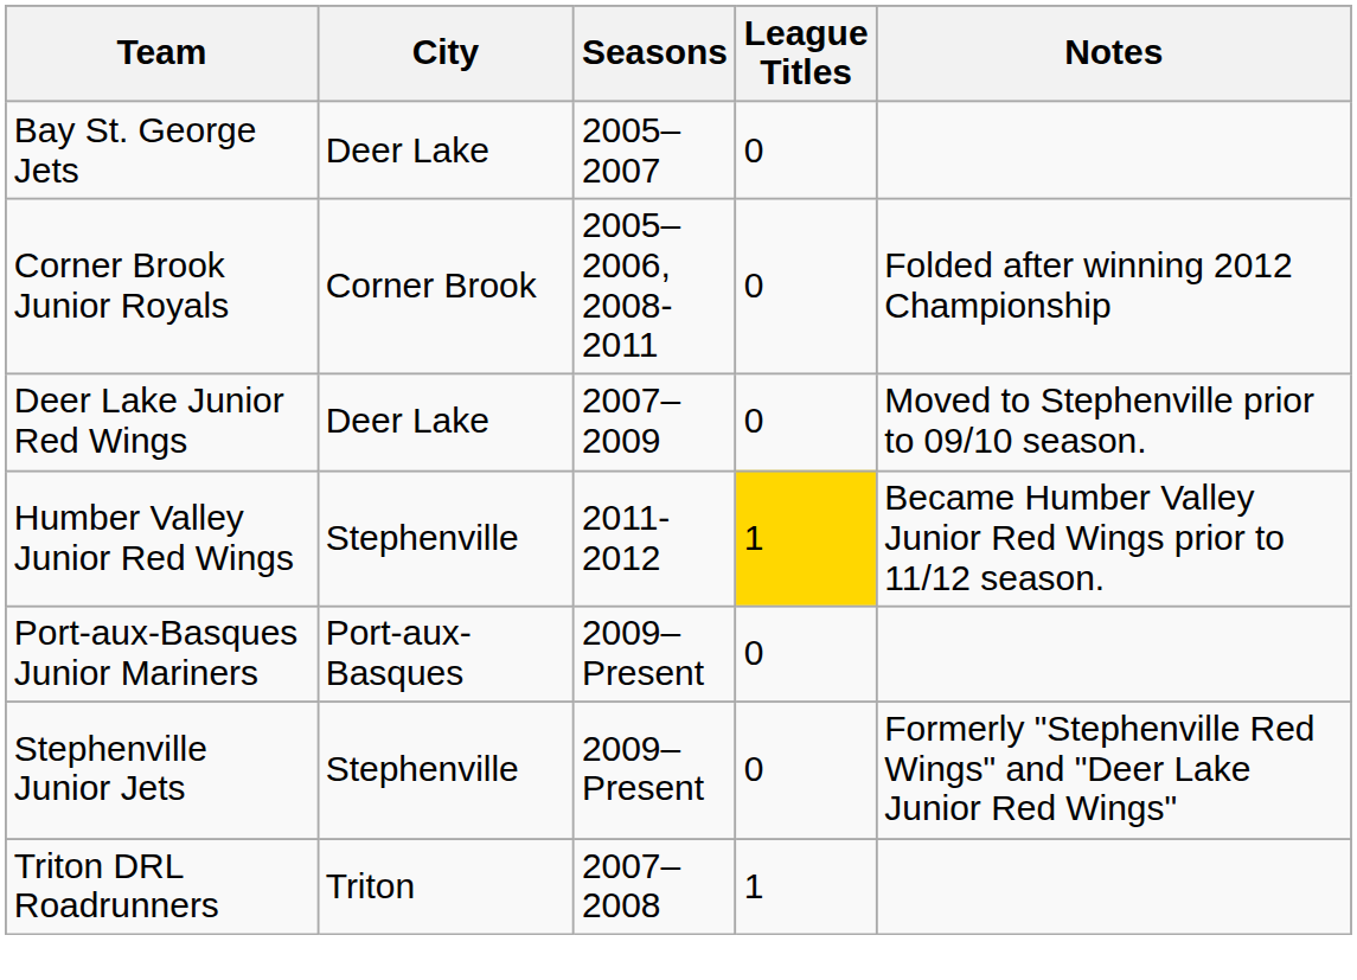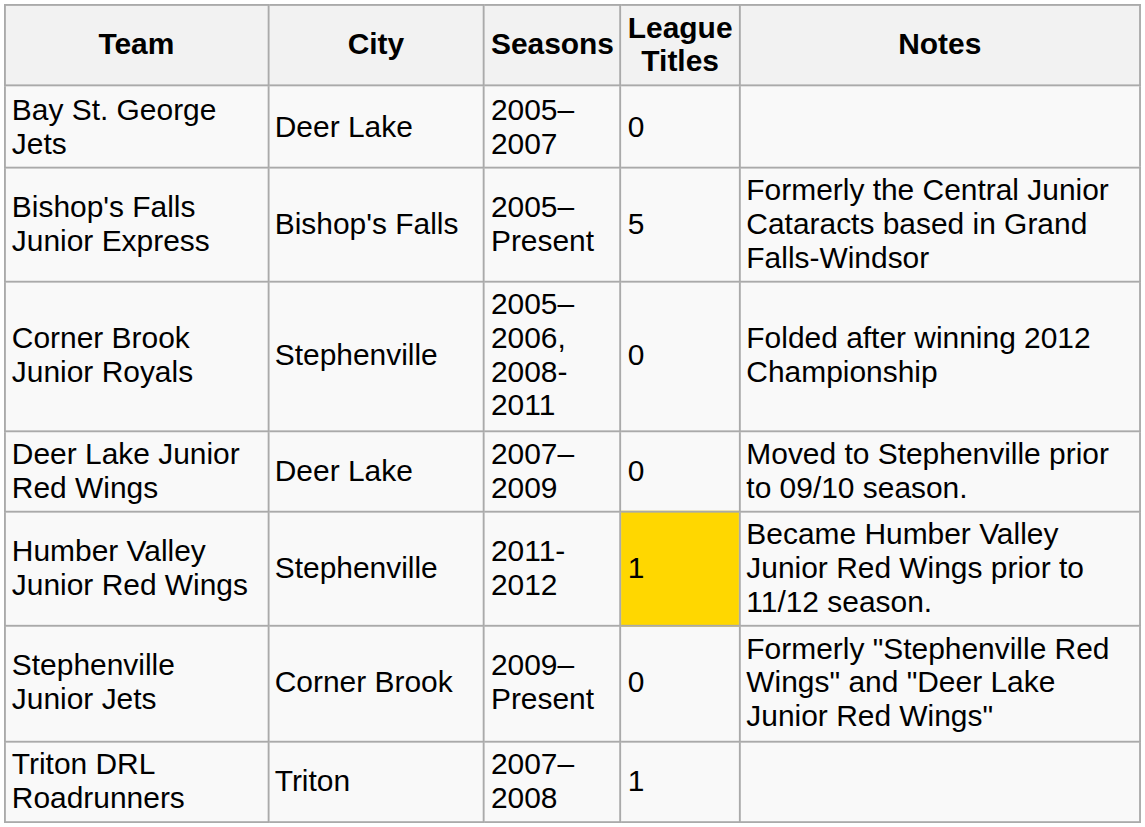 <table class="wikitable">
 <tr>
 <th bgcolor="#DDDDFF" width="25%">Team</th>
 <th bgcolor="#DDDDFF" width="20%">City</th>
 <th bgcolor="#DDDDFF" width="10%">Seasons</th>
 <th bgcolor="#DDDDFF" width="5%">League Titles</th>
 <th bgcolor="#DDDDFF" width="45%">Notes</th>
 </tr>
 <tr>
 <td>Bay St. George Jets</td>
 <td>Deer Lake</td>
 <td>2005–2007</td>
 <td>0</td>
 </tr>
 <tr>
+<td>Bishop's Falls Junior Express</td>
+<td>Bishop's Falls</td>
+<td>2005–Present</td>
+<td>5</td>
+<td>Formerly the Central Junior Cataracts based in Grand Falls-Windsor</td>
+</tr>
+<tr>
 <td>Corner Brook Junior Royals</td>
-<td>Corner Brook</td>
+<td>Stephenville</td>
 <td>2005–2006, 2008-2011</td>
 <td>0</td>
 <td>Folded after winning 2012 Championship</td>
 </tr>
 <tr>
 <td>Deer Lake Junior Red Wings</td>
 <td>Deer Lake</td>
 <td>2007–2009</td>
 <td>0</td>
 <td>Moved to Stephenville prior to 09/10 season.</td>
 </tr>
 <tr>
 <td>Humber Valley Junior Red Wings</td>
 <td>Stephenville</td>
 <td>2011-2012</td>
 <td style="background: gold;">1</td>
 <td>Became Humber Valley Junior Red Wings prior to 11/12 season.</td>
 </tr>
 <tr>
-<td>Port-aux-Basques Junior Mariners</td>
-<td>Port-aux-Basques</td>
-<td>2009–Present</td>
-<td>0</td>
-<td></td>
-</tr>
-<tr>
 <td>Stephenville Junior Jets</td>
-<td>Stephenville</td>
+<td>Corner Brook</td>
 <td>2009–Present</td>
 <td>0</td>
 <td>Formerly "Stephenville Red Wings" and "Deer Lake Junior Red Wings"</td>
 </tr>
 <tr>
 <td>Triton DRL Roadrunners</td>
 <td>Triton</td>
 <td>2007–2008</td>
 <td>1</td>
 <td></td>
 </tr>
 </table>
